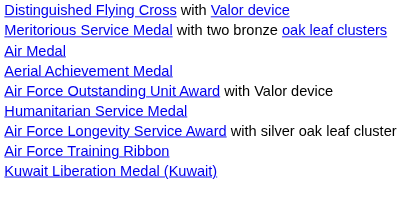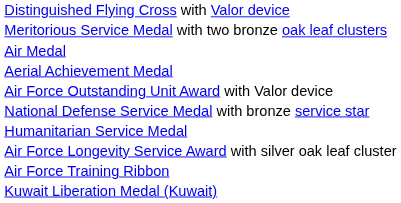 <table>
 <tr>
 <td></td>
 <td><a href='#'>Distinguished Flying Cross</a> with <a href='#'>Valor device</a></td>
 </tr>
 <tr>
 <td></td>
 <td><a href='#'>Meritorious Service Medal</a> with two bronze <a href='#'>oak leaf clusters</a></td>
 </tr>
 <tr>
 <td></td>
 <td><a href='#'>Air Medal</a></td>
 </tr>
 <tr>
 <td></td>
 <td><a href='#'>Aerial Achievement Medal</a></td>
 </tr>
 <tr>
 <td></td>
 <td><a href='#'>Air Force Outstanding Unit Award</a> with Valor device</td>
 </tr>
 <tr>
 <td></td>
+<td><a href='#'>National Defense Service Medal</a> with bronze <a href='#'>service star</a></td>
+</tr>
+<tr>
+<td></td>
 <td><a href='#'>Humanitarian Service Medal</a></td>
 </tr>
 <tr>
 <td></td>
 <td><a href='#'>Air Force Longevity Service Award</a> with silver oak leaf cluster</td>
 </tr>
 <tr>
 <td></td>
 <td><a href='#'>Air Force Training Ribbon</a></td>
 </tr>
 <tr>
 <td></td>
 <td><a href='#'>Kuwait Liberation Medal (Kuwait)</a></td>
 </tr>
 <tr>
 </tr>
 </table>
